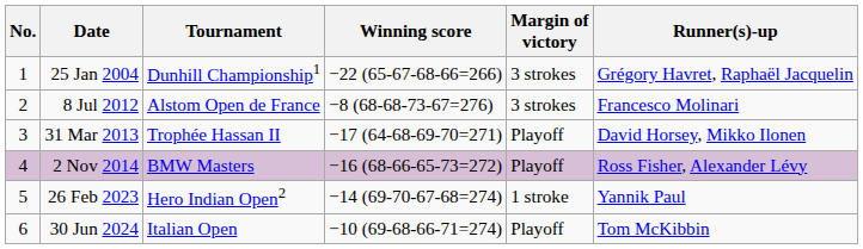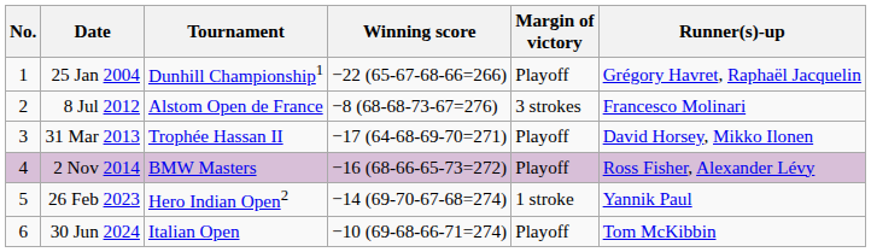 <table class="wikitable" style="font-size:95%;">
 <tr>
 <th>No.</th>
 <th>Date</th>
 <th>Tournament</th>
 <th>Winning score</th>
 <th>Margin of<br>victory</th>
 <th>Runner(s)-up</th>
 </tr>
 <tr>
 <td align=center>1</td>
 <td align=right>25 Jan <a href='#'>2004</a></td>
 <td><a href='#'>Dunhill Championship</a><sup>1</sup></td>
 <td>−22 (65-67-68-66=266)</td>
-<td>3 strokes</td>
+<td>Playoff</td>
 <td> <a href='#'>Grégory Havret</a>,  <a href='#'>Raphaël Jacquelin</a></td>
 </tr>
 <tr>
 <td align=center>2</td>
 <td align=right>8 Jul <a href='#'>2012</a></td>
 <td><a href='#'>Alstom Open de France</a></td>
 <td>−8 (68-68-73-67=276)</td>
 <td>3 strokes</td>
 <td> <a href='#'>Francesco Molinari</a></td>
 </tr>
 <tr>
 <td align=center>3</td>
 <td align=right>31 Mar <a href='#'>2013</a></td>
 <td><a href='#'>Trophée Hassan II</a></td>
 <td>−17 (64-68-69-70=271)</td>
 <td>Playoff</td>
 <td> <a href='#'>David Horsey</a>,  <a href='#'>Mikko Ilonen</a></td>
 </tr>
 <tr>
 </tr>
 <tr style="background:thistle;">
 <td align=center>4</td>
 <td align=right>2 Nov <a href='#'>2014</a></td>
 <td><a href='#'>BMW Masters</a></td>
 <td>−16 (68-66-65-73=272)</td>
 <td>Playoff</td>
 <td> <a href='#'>Ross Fisher</a>,  <a href='#'>Alexander Lévy</a></td>
 </tr>
 <tr>
 <td align=center>5</td>
 <td align=right>26 Feb <a href='#'>2023</a></td>
 <td><a href='#'>Hero Indian Open</a><sup>2</sup></td>
 <td>−14 (69-70-67-68=274)</td>
 <td>1 stroke</td>
 <td> <a href='#'>Yannik Paul</a></td>
 </tr>
 <tr>
 <td align=center>6</td>
 <td align=right>30 Jun <a href='#'>2024</a></td>
 <td><a href='#'>Italian Open</a></td>
 <td>−10 (69-68-66-71=274)</td>
 <td>Playoff</td>
 <td> <a href='#'>Tom McKibbin</a></td>
 </tr>
 </table>
